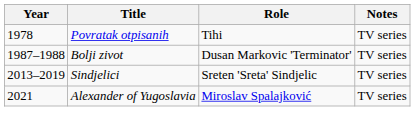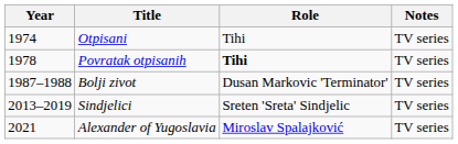 <table class="wikitable sortable">
 <tr>
 <th>Year</th>
 <th>Title</th>
 <th>Role</th>
 <th class="unsortable">Notes</th>
 </tr>
 <tr>
+<td>1974</td>
+<td><em><a href='#'>Otpisani</a></em></td>
+<td>Tihi</td>
+<td>TV series</td>
+</tr>
+<tr>
 <td>1978</td>
 <td><em><a href='#'>Povratak otpisanih</a></em></td>
-<td>Tihi</td>
+<td><strong>Tihi</strong></td>
 <td>TV series</td>
 </tr>
 <tr>
 <td>1987–1988</td>
 <td><em>Bolji zivot</em></td>
 <td>Dusan Markovic 'Terminator'</td>
 <td>TV series</td>
 </tr>
 <tr>
 <td>2013–2019</td>
 <td><em>Sindjelici</em></td>
 <td>Sreten 'Sreta' Sindjelic</td>
 <td>TV series</td>
 </tr>
 <tr>
 <td>2021</td>
 <td><em>Alexander of Yugoslavia</em></td>
 <td><a href='#'>Miroslav Spalajković</a></td>
 <td>TV series</td>
 </tr>
 </table>
